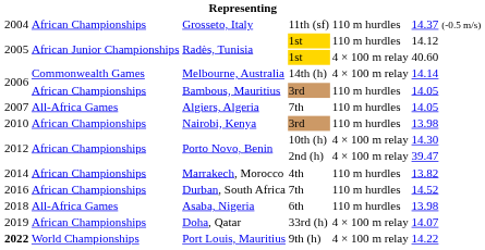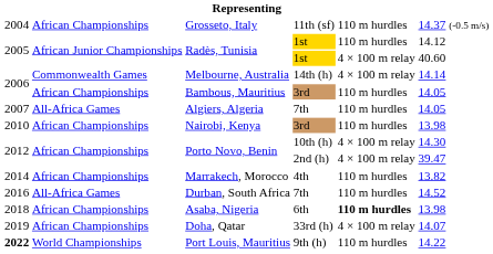 <table>
 <tr>
 <th colspan="6">Representing </th>
 </tr>
 <tr>
 <td>2004</td>
 <td><a href='#'>African Championships</a></td>
 <td><a href='#'>Grosseto, Italy</a></td>
 <td>11th (sf)</td>
 <td>110 m hurdles</td>
 <td><a href='#'>14.37</a> <small>(-0.5 m/s)</small></td>
 </tr>
 <tr>
 <td rowspan=2>2005</td>
 <td rowspan=2><a href='#'>African Junior Championships</a></td>
 <td rowspan=2><a href='#'>Radès, Tunisia</a></td>
 <td bgcolor=gold>1st</td>
 <td>110 m hurdles</td>
 <td>14.12</td>
 </tr>
 <tr>
 <td bgcolor=gold>1st</td>
 <td>4 × 100 m relay</td>
 <td>40.60</td>
 </tr>
 <tr>
 <td rowspan=2>2006</td>
 <td><a href='#'>Commonwealth Games</a></td>
 <td><a href='#'>Melbourne, Australia</a></td>
 <td>14th (h)</td>
 <td>4 × 100 m relay</td>
 <td><a href='#'>14.14</a></td>
 </tr>
 <tr>
 <td><a href='#'>African Championships</a></td>
 <td><a href='#'>Bambous, Mauritius</a></td>
 <td bgcolor=cc9966>3rd</td>
 <td>110 m hurdles</td>
 <td><a href='#'>14.05</a></td>
 </tr>
 <tr>
 <td>2007</td>
 <td><a href='#'>All-Africa Games</a></td>
 <td><a href='#'>Algiers, Algeria</a></td>
 <td>7th</td>
 <td>110 m hurdles</td>
 <td><a href='#'>14.05</a></td>
 </tr>
 <tr>
 <td>2010</td>
 <td><a href='#'>African Championships</a></td>
 <td><a href='#'>Nairobi, Kenya</a></td>
 <td bgcolor=cc9966>3rd</td>
 <td>110 m hurdles</td>
 <td><a href='#'>13.98</a></td>
 </tr>
 <tr>
 <td rowspan=2>2012</td>
 <td rowspan=2><a href='#'>African Championships</a></td>
 <td rowspan=2><a href='#'>Porto Novo, Benin</a></td>
 <td>10th (h)</td>
 <td>4 × 100 m relay</td>
 <td><a href='#'>14.30</a></td>
 </tr>
 <tr>
 <td>2nd (h)</td>
 <td>4 × 100 m relay</td>
 <td><a href='#'>39.47</a></td>
 </tr>
 <tr>
 <td>2014</td>
 <td><a href='#'>African Championships</a></td>
 <td><a href='#'>Marrakech</a>, Morocco</td>
 <td>4th</td>
 <td>110 m hurdles</td>
 <td><a href='#'>13.82</a></td>
 </tr>
 <tr>
 <td>2016</td>
-<td><a href='#'>African Championships</a></td>
+<td><a href='#'>All-Africa Games</a></td>
 <td><a href='#'>Durban</a>, South Africa</td>
 <td>7th</td>
 <td>110 m hurdles</td>
 <td><a href='#'>14.52</a></td>
 </tr>
 <tr>
 <td>2018</td>
-<td><a href='#'>All-Africa Games</a></td>
+<td><a href='#'>African Championships</a></td>
 <td><a href='#'>Asaba, Nigeria</a></td>
 <td>6th</td>
-<td>110 m hurdles</td>
+<td><strong>110 m hurdles</strong></td>
 <td><a href='#'>13.98</a></td>
 </tr>
 <tr>
 <td>2019</td>
 <td><a href='#'>African Championships</a></td>
 <td><a href='#'>Doha</a>, Qatar</td>
 <td>33rd (h)</td>
 <td>4 × 100 m relay</td>
 <td><a href='#'>14.07</a></td>
 </tr>
 <tr>
 <td><strong>2022</strong></td>
 <td><a href='#'>World Championships</a></td>
 <td><a href='#'>Port Louis, Mauritius</a></td>
 <td>9th (h)</td>
-<td>4 × 100 m relay</td>
+<td>110 m hurdles</td>
 <td><a href='#'>14.22</a></td>
 </tr>
 </table>
